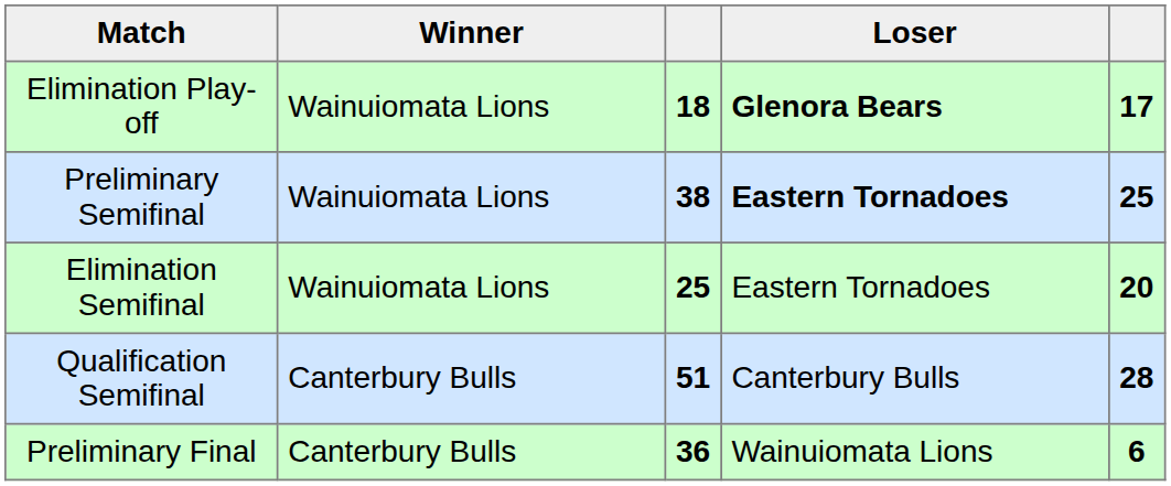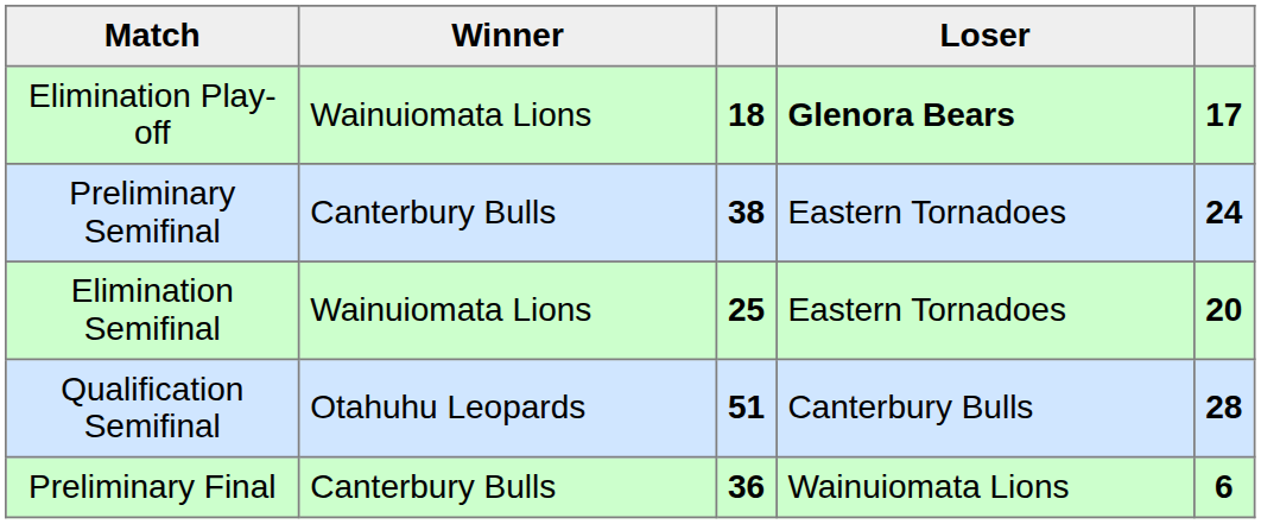 <table style=border-collapse:collapse border=1 cellspacing=0 cellpadding=5>
 <tr align=center bgcolor=#efefef>
 <th width=130>Match</th>
 <th width=190>Winner</th>
 <th width=13></th>
 <th width=190>Loser</th>
 <th width=13></th>
 </tr>
 <tr align=center style="background:#ccffcc;">
 <td>Elimination Play-off</td>
 <td align="left">Wainuiomata Lions</td>
 <td><strong>18</strong></td>
 <td align="left"><strong>Glenora Bears</strong></td>
 <td><strong>17</strong></td>
 </tr>
 <tr align=center style="background:#d0e6ff;">
 <td>Preliminary Semifinal</td>
-<td align="left">Wainuiomata Lions</td>
+<td align="left">Canterbury Bulls</td>
 <td><strong>38</strong></td>
-<td align="left"><strong>Eastern Tornadoes</strong></td>
-<td><strong>25</strong></td>
+<td align="left">Eastern Tornadoes</td>
+<td><strong>24</strong></td>
 </tr>
 <tr align=center style="background:#ccffcc;">
 <td>Elimination Semifinal</td>
 <td align="left">Wainuiomata Lions</td>
 <td><strong>25</strong></td>
 <td align="left">Eastern Tornadoes</td>
 <td><strong>20</strong></td>
 </tr>
 <tr align=center style="background:#d0e6ff;">
 <td>Qualification Semifinal</td>
-<td align="left">Canterbury Bulls</td>
+<td align="left">Otahuhu Leopards</td>
 <td><strong>51</strong></td>
 <td align="left">Canterbury Bulls</td>
 <td><strong>28</strong></td>
 </tr>
 <tr align=center style="background:#ccffcc;">
 <td>Preliminary Final</td>
 <td align="left">Canterbury Bulls</td>
 <td><strong>36</strong></td>
 <td align="left">Wainuiomata Lions</td>
 <td><strong>6</strong></td>
 </tr>
 </table>
